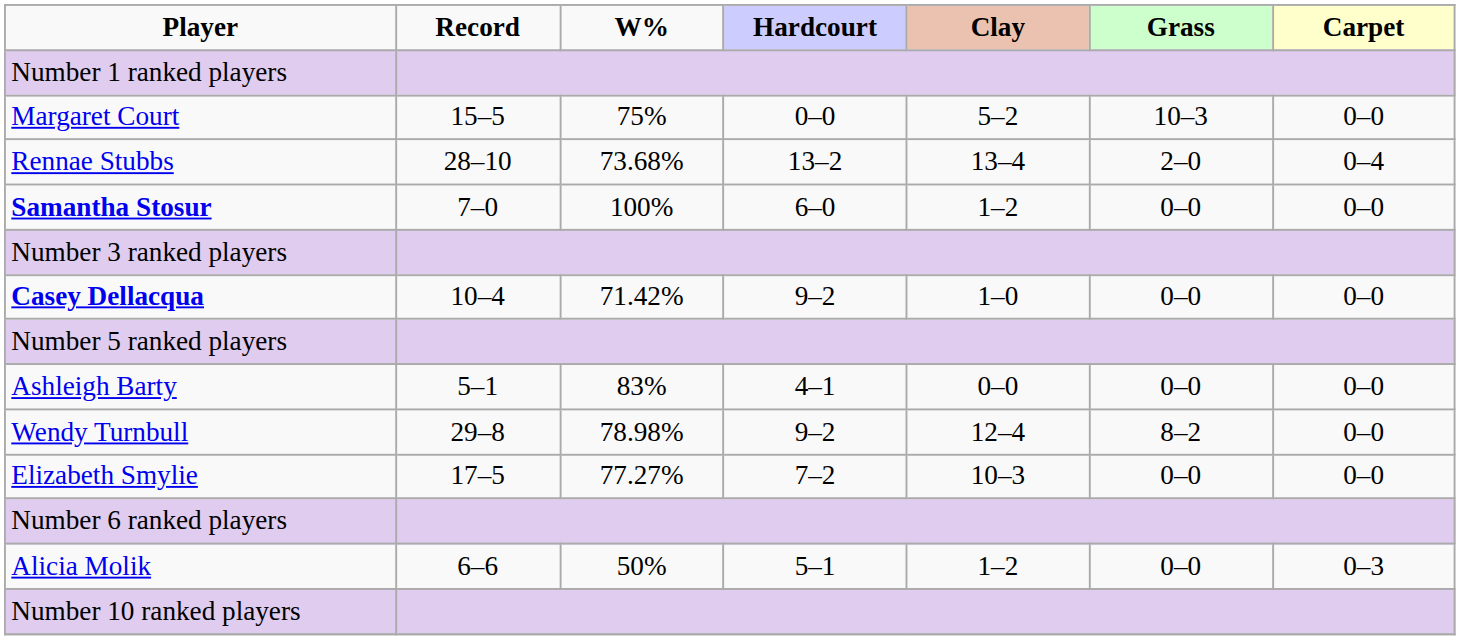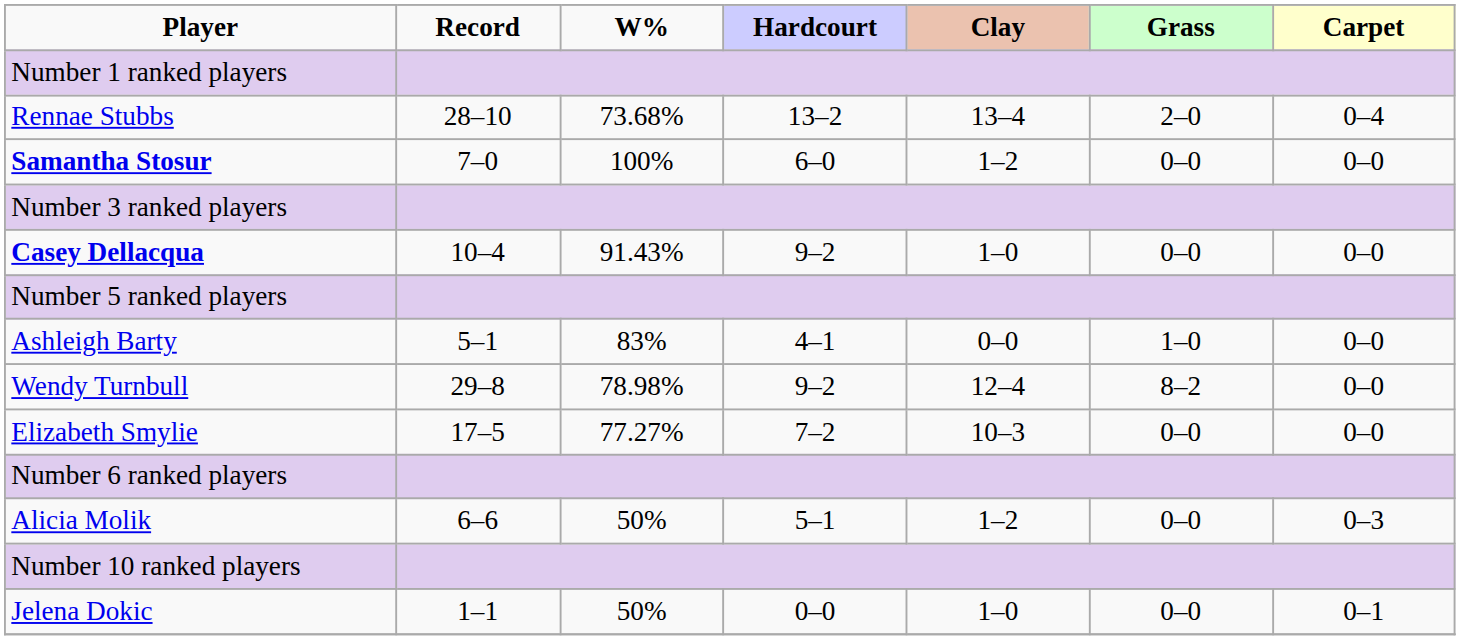 <table class="wikitable sortable" style=font-size:90%;text-align:center>
 <tr>
 <td width=200><strong>Player</strong></td>
 <td width=80><strong>Record</strong></td>
 <td width=80><strong>W%</strong></td>
 <td width=90 bgcolor=CCCCFF><strong>Hardcourt</strong></td>
 <td width=90 bgcolor=EBC2AF><strong>Clay</strong></td>
 <td width=90 bgcolor=CCFFCC><strong>Grass</strong></td>
 <td width=90 bgcolor=ffffcc><strong>Carpet</strong></td>
 </tr>
 <tr bgcolor=DFCCEF>
 <td align=left>Number 1 ranked players</td>
 <td colspan=6></td>
-</tr>
-<tr>
-<td align=left><a href='#'>Margaret Court</a></td>
-<td>15–5</td>
-<td>75%</td>
-<td>0–0</td>
-<td>5–2</td>
-<td>10–3</td>
-<td>0–0</td>
 </tr>
 <tr>
 <td align=left><a href='#'>Rennae Stubbs</a></td>
 <td>28–10</td>
 <td>73.68%</td>
 <td>13–2</td>
 <td>13–4</td>
 <td>2–0</td>
 <td>0–4</td>
 </tr>
 <tr>
 <td align=left><strong><a href='#'>Samantha Stosur</a></strong></td>
 <td>7–0</td>
 <td>100%</td>
 <td>6–0</td>
 <td>1–2</td>
 <td>0–0</td>
 <td>0–0</td>
 </tr>
 <tr bgcolor=DFCCEF>
 <td align=left>Number 3 ranked players</td>
 <td colspan=6></td>
 </tr>
 <tr>
 <td align=left><strong><a href='#'>Casey Dellacqua</a></strong></td>
 <td>10–4</td>
-<td>71.42%</td>
+<td>91.43%</td>
 <td>9–2</td>
 <td>1–0</td>
 <td>0–0</td>
 <td>0–0</td>
 </tr>
 <tr bgcolor=DFCCEF>
 <td align=left>Number 5 ranked players</td>
 <td colspan=6></td>
 </tr>
 <tr>
 <td align=left><a href='#'>Ashleigh Barty</a></td>
 <td>5–1</td>
 <td>83%</td>
 <td>4–1</td>
 <td>0–0</td>
-<td>0–0</td>
+<td>1–0</td>
 <td>0–0</td>
 </tr>
 <tr>
 <td align=left><a href='#'>Wendy Turnbull</a></td>
 <td>29–8</td>
 <td>78.98%</td>
 <td>9–2</td>
 <td>12–4</td>
 <td>8–2</td>
 <td>0–0</td>
 </tr>
 <tr>
 <td align=left><a href='#'>Elizabeth Smylie</a></td>
 <td>17–5</td>
 <td>77.27%</td>
 <td>7–2</td>
 <td>10–3</td>
 <td>0–0</td>
 <td>0–0</td>
 </tr>
 <tr bgcolor=DFCCEF>
 <td align=left>Number 6 ranked players</td>
 <td colspan=6></td>
 </tr>
 <tr>
 <td align=left><a href='#'>Alicia Molik</a></td>
 <td>6–6</td>
 <td>50%</td>
 <td>5–1</td>
 <td>1–2</td>
 <td>0–0</td>
 <td>0–3</td>
 </tr>
 <tr bgcolor=DFCCEF>
 <td align=left>Number 10 ranked players</td>
 <td colspan=6></td>
 </tr>
 <tr>
+<td align=left><a href='#'>Jelena Dokic</a></td>
+<td>1–1</td>
+<td>50%</td>
+<td>0–0</td>
+<td>1–0</td>
+<td>0–0</td>
+<td>0–1</td>
+</tr>
+<tr>
 </tr>
 </table>
